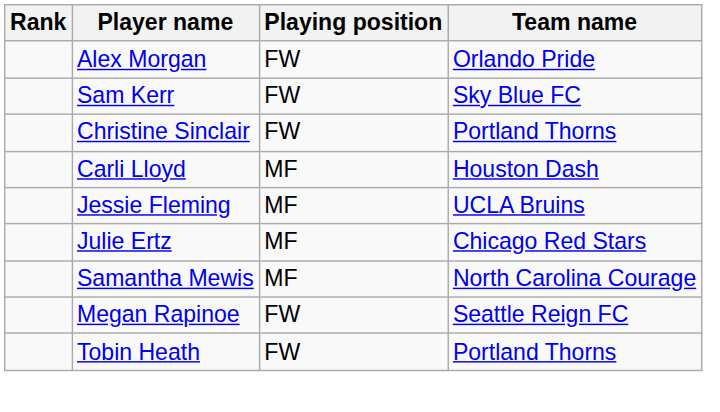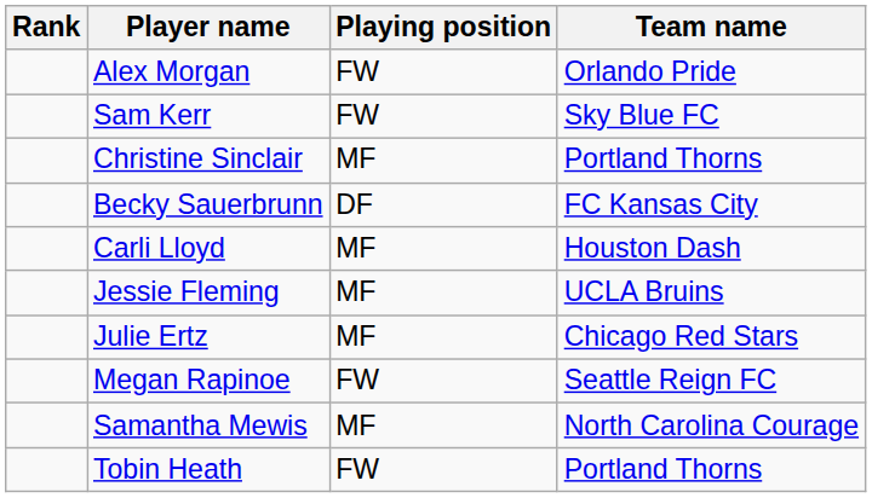 <table class="wikitable">
 <tr>
 <th>Rank</th>
 <th>Player name</th>
 <th>Playing position</th>
 <th>Team name</th>
 </tr>
 <tr>
 <td></td>
 <td> <a href='#'>Alex Morgan</a></td>
 <td>FW</td>
 <td> <a href='#'>Orlando Pride</a></td>
 </tr>
 <tr>
 <td></td>
 <td> <a href='#'>Sam Kerr</a></td>
 <td>FW</td>
 <td> <a href='#'>Sky Blue FC</a></td>
 </tr>
 <tr>
 <td></td>
 <td> <a href='#'>Christine Sinclair</a></td>
-<td>FW</td>
+<td>MF</td>
 <td> <a href='#'>Portland Thorns</a></td>
+</tr>
+<tr>
+<td></td>
+<td> <a href='#'>Becky Sauerbrunn</a></td>
+<td>DF</td>
+<td> <a href='#'>FC Kansas City</a></td>
 </tr>
 <tr>
 <td></td>
 <td> <a href='#'>Carli Lloyd</a></td>
 <td>MF</td>
 <td> <a href='#'>Houston Dash</a></td>
 </tr>
 <tr>
 <td></td>
 <td> <a href='#'>Jessie Fleming</a></td>
 <td>MF</td>
 <td> <a href='#'>UCLA Bruins</a></td>
 </tr>
 <tr>
 <td></td>
 <td> <a href='#'>Julie Ertz</a></td>
 <td>MF</td>
 <td> <a href='#'>Chicago Red Stars</a></td>
 </tr>
 <tr>
 <td></td>
+<td> <a href='#'>Megan Rapinoe</a></td>
+<td>FW</td>
+<td> <a href='#'>Seattle Reign FC</a></td>
+</tr>
+<tr>
+<td></td>
 <td> <a href='#'>Samantha Mewis</a></td>
 <td>MF</td>
 <td> <a href='#'>North Carolina Courage</a></td>
-</tr>
-<tr>
-<td></td>
-<td> <a href='#'>Megan Rapinoe</a></td>
-<td>FW</td>
-<td> <a href='#'>Seattle Reign FC</a></td>
 </tr>
 <tr>
 <td></td>
 <td> <a href='#'>Tobin Heath</a></td>
 <td>FW</td>
 <td> <a href='#'>Portland Thorns</a></td>
 </tr>
 </table>
